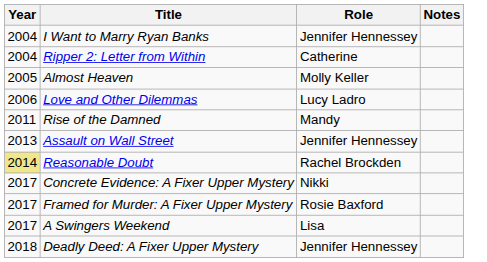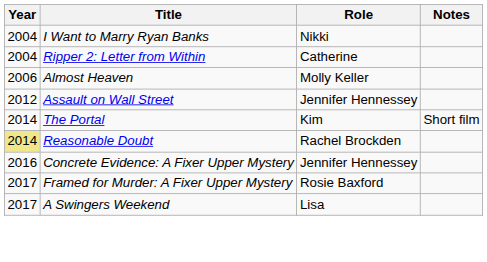 <table class="wikitable sortable">
 <tr>
 <th>Year</th>
 <th>Title</th>
 <th>Role</th>
 <th class="unsortable">Notes</th>
 </tr>
 <tr>
 <td>2004</td>
 <td><em>I Want to Marry Ryan Banks</em></td>
-<td>Jennifer Hennessey</td>
+<td>Nikki</td>
 <td></td>
 </tr>
 <tr>
 <td>2004</td>
 <td><em><a href='#'>Ripper 2: Letter from Within</a></em></td>
 <td>Catherine</td>
 <td></td>
 </tr>
 <tr>
-<td>2005</td>
+<td>2006</td>
 <td><em>Almost Heaven</em></td>
 <td>Molly Keller</td>
 <td></td>
 </tr>
 <tr>
-<td>2006</td>
-<td><em><a href='#'>Love and Other Dilemmas</a></em></td>
-<td>Lucy Ladro</td>
+<td>2012</td>
+<td><em><a href='#'>Assault on Wall Street</a></em></td>
+<td>Jennifer Hennessey</td>
 <td></td>
 </tr>
 <tr>
-<td>2011</td>
-<td><em>Rise of the Damned</em></td>
-<td>Mandy</td>
-<td></td>
-</tr>
-<tr>
-<td>2013</td>
-<td><em><a href='#'>Assault on Wall Street</a></em></td>
-<td>Jennifer Hennessey</td>
-<td></td>
+<td>2014</td>
+<td data-sort-value="Portal, The"><em><a href='#'>The Portal</a></em></td>
+<td>Kim</td>
+<td>Short film</td>
 </tr>
 <tr>
 <td style="background: khaki;">2014</td>
 <td><em><a href='#'>Reasonable Doubt</a></em></td>
 <td>Rachel Brockden</td>
 <td></td>
 </tr>
 <tr>
-<td>2017</td>
+<td>2016</td>
 <td><em>Concrete Evidence: A Fixer Upper Mystery</em></td>
-<td>Nikki</td>
+<td>Jennifer Hennessey</td>
 <td></td>
 </tr>
 <tr>
 <td>2017</td>
 <td><em>Framed for Murder: A Fixer Upper Mystery</em></td>
 <td>Rosie Baxford</td>
 <td></td>
 </tr>
 <tr>
 <td>2017</td>
 <td data-sort-value="Swingers Weekend, A"><em>A Swingers Weekend</em></td>
 <td>Lisa</td>
 <td></td>
 </tr>
-<tr>
-<td>2018</td>
-<td><em>Deadly Deed: A Fixer Upper Mystery</em></td>
-<td>Jennifer Hennessey</td>
-<td></td>
-</tr>
 </table>
